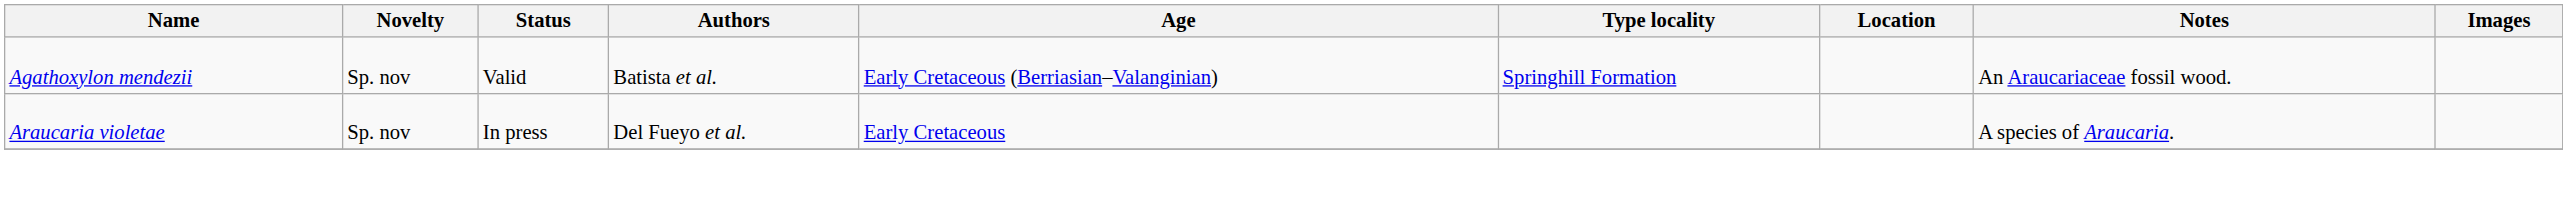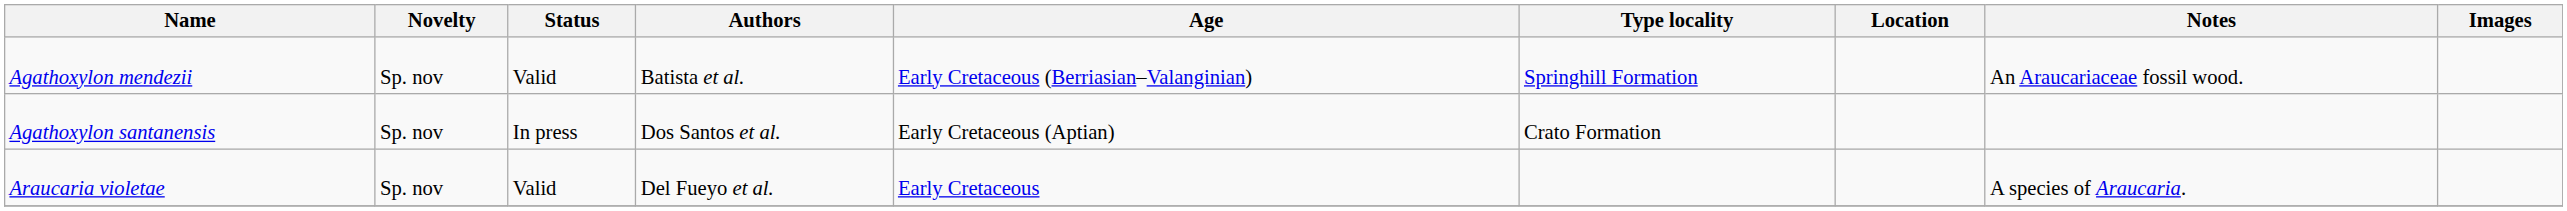 <table class="wikitable sortable" align="center" width="100%">
 <tr>
 <th>Name</th>
 <th>Novelty</th>
 <th>Status</th>
 <th>Authors</th>
 <th>Age</th>
 <th>Type locality</th>
 <th>Location</th>
 <th>Notes</th>
 <th>Images</th>
 </tr>
 <tr>
 <td><br><em><a href='#'>Agathoxylon mendezii</a></em></td>
 <td><br>Sp. nov</td>
 <td><br>Valid</td>
 <td><br>Batista <em>et al.</em></td>
 <td><br><a href='#'>Early Cretaceous</a> (<a href='#'>Berriasian</a>–<a href='#'>Valanginian</a>)</td>
 <td><br><a href='#'>Springhill Formation</a></td>
 <td><br></td>
 <td><br>An <a href='#'>Araucariaceae</a> fossil wood.</td>
 <td></td>
 </tr>
 <tr>
+<td><br><em><a href='#'>Agathoxylon santanensis</a></em></td>
+<td><br>Sp. nov</td>
+<td><br>In press</td>
+<td><br>Dos Santos <em>et al.</em></td>
+<td><br>Early Cretaceous (Aptian)</td>
+<td><br>Crato Formation</td>
+<td><br></td>
+<td></td>
+<td></td>
+</tr>
+<tr>
 <td><br><em><a href='#'>Araucaria violetae</a></em></td>
 <td><br>Sp. nov</td>
-<td><br>In press</td>
+<td><br>Valid</td>
 <td><br>Del Fueyo <em>et al.</em></td>
 <td><br><a href='#'>Early Cretaceous</a></td>
 <td></td>
 <td><br></td>
 <td><br>A species of <em><a href='#'>Araucaria</a></em>.</td>
 <td></td>
 </tr>
 <tr>
 </tr>
 </table>
